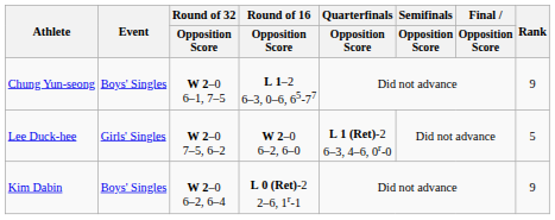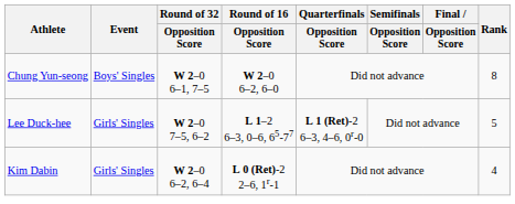 <table class=wikitable style="font-size:90%">
 <tr>
 <th rowspan="2">Athlete</th>
 <th rowspan="2">Event</th>
 <th>Round of 32</th>
 <th>Round of 16</th>
 <th>Quarterfinals</th>
 <th>Semifinals</th>
 <th>Final / </th>
 <th rowspan=2>Rank</th>
 </tr>
 <tr style="font-size:95%">
 <th>Opposition<br>Score</th>
 <th>Opposition<br>Score</th>
 <th>Opposition<br>Score</th>
 <th>Opposition<br>Score</th>
 <th>Opposition<br>Score</th>
 </tr>
 <tr align=center>
 <td align=left><a href='#'>Chung Yun-seong</a></td>
 <td align=left><a href='#'>Boys' Singles</a></td>
 <td><br><strong>W</strong> <strong>2</strong>–0 <br> 6–1, 7–5</td>
-<td><br><strong>L</strong> <strong>1</strong>–2 <br> 6–3, 0–6, 6<sup>5</sup>-7<sup>7</sup></td>
+<td><br><strong>W</strong> <strong>2</strong>–0 <br> 6–2, 6–0</td>
 <td colspan=3>Did not advance</td>
-<td>9</td>
+<td>8</td>
 </tr>
 <tr align=center>
 <td align=left><a href='#'>Lee Duck-hee</a></td>
 <td align=left><a href='#'>Girls' Singles</a></td>
 <td><br><strong>W</strong> <strong>2</strong>–0 <br> 7–5, 6–2</td>
-<td><br><strong>W</strong> <strong>2</strong>–0 <br> 6–2, 6–0</td>
+<td><br><strong>L</strong> <strong>1</strong>–2 <br> 6–3, 0–6, 6<sup>5</sup>-7<sup>7</sup></td>
 <td><br><strong>L</strong> <strong>1 (Ret)</strong>-2 <br> 6–3, 4–6, 0<sup>r</sup>-0</td>
 <td colspan=2>Did not advance</td>
 <td>5</td>
 </tr>
 <tr align=center>
 <td align=left><a href='#'>Kim Dabin</a></td>
-<td align=left><a href='#'>Boys' Singles</a></td>
+<td align=left><a href='#'>Girls' Singles</a></td>
 <td><br><strong>W</strong> <strong>2</strong>–0 <br> 6–2, 6–4</td>
 <td><br><strong>L</strong> <strong>0 (Ret)</strong>-2 <br> 2–6, 1<sup>r</sup>-1</td>
 <td colspan=3>Did not advance</td>
-<td>9</td>
+<td>4</td>
 </tr>
 </table>
